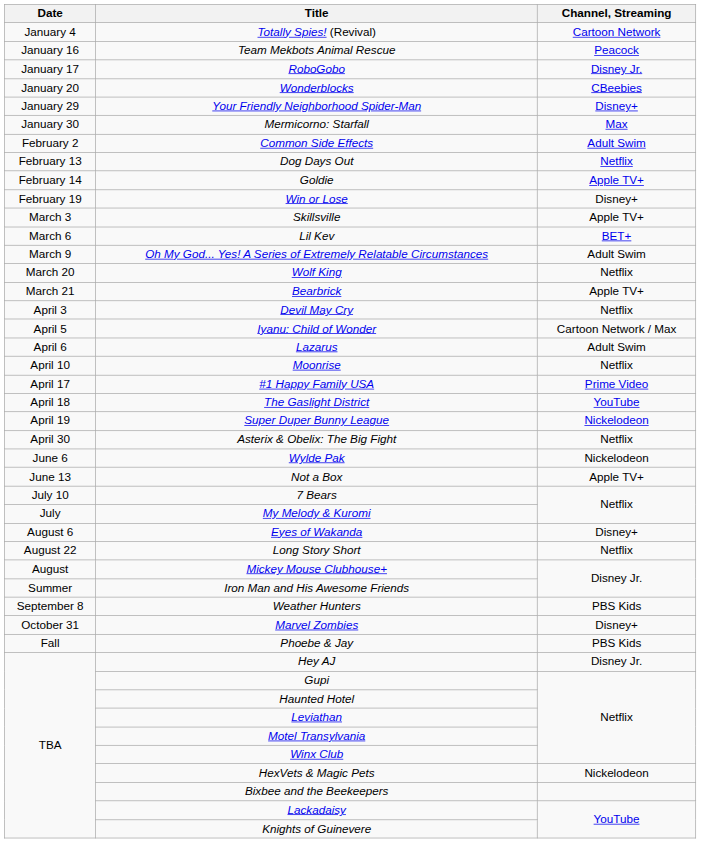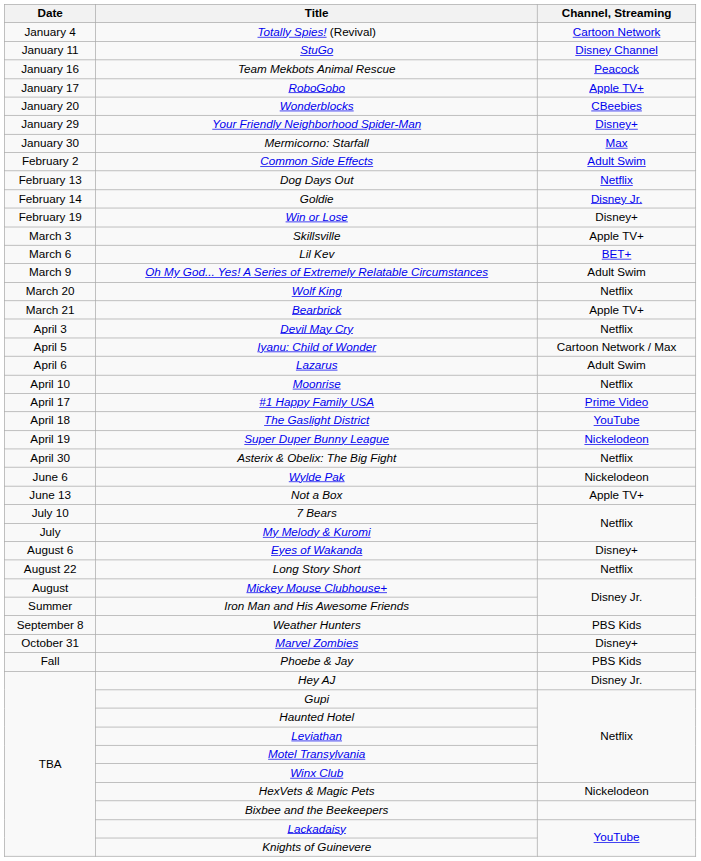 <table class="wikitable sortable" width="75%" border="1" cellpadding="3" style="border-collapse: collapse; text-align: center">
 <tr>
 <th scope="col">Date</th>
 <th scope="col">Title</th>
 <th scope="col">Channel, Streaming</th>
 </tr>
 <tr>
 <td>January 4</td>
 <td><em><a href='#'>Totally Spies!</a></em> (Revival)</td>
 <td><a href='#'>Cartoon Network</a></td>
 </tr>
 <tr>
+<td>January 11</td>
+<td><em><a href='#'>StuGo</a></em></td>
+<td><a href='#'>Disney Channel</a></td>
+</tr>
+<tr>
 <td>January 16</td>
 <td><em>Team Mekbots Animal Rescue</em></td>
 <td><a href='#'>Peacock</a></td>
 </tr>
 <tr>
 <td>January 17</td>
 <td><em><a href='#'>RoboGobo</a></em></td>
-<td><a href='#'>Disney Jr.</a></td>
+<td><a href='#'>Apple TV+</a></td>
 </tr>
 <tr>
 <td>January 20</td>
 <td><em><a href='#'>Wonderblocks</a></em></td>
 <td><a href='#'>CBeebies</a></td>
 </tr>
 <tr>
 <td>January 29</td>
 <td><em><a href='#'>Your Friendly Neighborhood Spider-Man</a></em></td>
 <td><a href='#'>Disney+</a></td>
 </tr>
 <tr>
 <td>January 30</td>
 <td><em>Mermicorno: Starfall</em></td>
 <td><a href='#'>Max</a></td>
 </tr>
 <tr>
 <td>February 2</td>
 <td><em><a href='#'>Common Side Effects</a></em></td>
 <td><a href='#'>Adult Swim</a></td>
 </tr>
 <tr>
 <td>February 13</td>
 <td><em>Dog Days Out</em></td>
 <td><a href='#'>Netflix</a></td>
 </tr>
 <tr>
 <td>February 14</td>
 <td><em>Goldie</em></td>
-<td><a href='#'>Apple TV+</a></td>
+<td><a href='#'>Disney Jr.</a></td>
 </tr>
 <tr>
 <td>February 19</td>
 <td><em><a href='#'>Win or Lose</a></em></td>
 <td>Disney+</td>
 </tr>
 <tr>
 <td>March 3</td>
 <td><em>Skillsville</em></td>
 <td>Apple TV+</td>
 </tr>
 <tr>
 <td>March 6</td>
 <td><em>Lil Kev</em></td>
 <td><a href='#'>BET+</a></td>
 </tr>
 <tr>
 <td>March 9</td>
 <td><em><a href='#'>Oh My God... Yes! A Series of Extremely Relatable Circumstances</a></em></td>
 <td>Adult Swim</td>
 </tr>
 <tr>
 <td>March 20</td>
 <td><em><a href='#'>Wolf King</a></em></td>
 <td>Netflix</td>
 </tr>
 <tr>
 <td>March 21</td>
 <td><em><a href='#'>Bearbrick</a></em></td>
 <td>Apple TV+</td>
 </tr>
 <tr>
 <td>April 3</td>
 <td><em><a href='#'>Devil May Cry</a></em></td>
 <td>Netflix</td>
 </tr>
 <tr>
 <td>April 5</td>
 <td><em><a href='#'>Iyanu: Child of Wonder</a></em></td>
 <td>Cartoon Network / Max</td>
 </tr>
 <tr>
 <td>April 6</td>
 <td><em><a href='#'>Lazarus</a></em></td>
 <td>Adult Swim</td>
 </tr>
 <tr>
 <td>April 10</td>
 <td><em><a href='#'>Moonrise</a></em></td>
 <td>Netflix</td>
 </tr>
 <tr>
 <td>April 17</td>
 <td><em><a href='#'>#1 Happy Family USA</a></em></td>
 <td><a href='#'>Prime Video</a></td>
 </tr>
 <tr>
 <td>April 18</td>
 <td><em><a href='#'>The Gaslight District</a></em></td>
 <td><a href='#'>YouTube</a></td>
 </tr>
 <tr>
 <td>April 19</td>
 <td><em><a href='#'>Super Duper Bunny League</a></em></td>
 <td><a href='#'>Nickelodeon</a></td>
 </tr>
 <tr>
 <td>April 30</td>
 <td><em>Asterix & Obelix: The Big Fight</em></td>
 <td>Netflix</td>
 </tr>
 <tr>
 <td>June 6</td>
 <td><em><a href='#'>Wylde Pak</a></em></td>
 <td>Nickelodeon</td>
 </tr>
 <tr>
 <td>June 13</td>
 <td><em>Not a Box</em></td>
 <td>Apple TV+</td>
 </tr>
 <tr>
 <td>July 10</td>
 <td><em>7 Bears</em></td>
 <td rowspan="2">Netflix</td>
 </tr>
 <tr>
 <td>July</td>
 <td><em><a href='#'>My Melody & Kuromi</a></em></td>
 </tr>
 <tr>
 <td>August 6</td>
 <td><em><a href='#'>Eyes of Wakanda</a></em></td>
 <td>Disney+</td>
 </tr>
 <tr>
 <td>August 22</td>
 <td><em>Long Story Short</em></td>
 <td>Netflix</td>
 </tr>
 <tr>
 <td>August</td>
 <td><em><a href='#'>Mickey Mouse Clubhouse+</a></em></td>
 <td rowspan="2">Disney Jr.</td>
 </tr>
 <tr>
 <td>Summer</td>
 <td><em>Iron Man and His Awesome Friends</em></td>
 </tr>
 <tr>
 <td>September 8</td>
 <td><em>Weather Hunters</em></td>
 <td>PBS Kids</td>
 </tr>
 <tr>
 <td>October 31</td>
 <td><em><a href='#'>Marvel Zombies</a></em></td>
 <td>Disney+</td>
 </tr>
 <tr>
 <td>Fall</td>
 <td><em>Phoebe & Jay</em></td>
 <td>PBS Kids</td>
 </tr>
 <tr>
 <td rowspan="12">TBA</td>
 <td><em>Hey AJ</em></td>
 <td>Disney Jr.</td>
 </tr>
 <tr>
 <td><em>Gupi</em></td>
 <td rowspan="5">Netflix</td>
 </tr>
 <tr>
 <td><em>Haunted Hotel</em></td>
 </tr>
 <tr>
 <td><em><a href='#'>Leviathan</a></em></td>
 </tr>
 <tr>
 <td><em><a href='#'>Motel Transylvania</a></em></td>
 </tr>
 <tr>
 <td><em><a href='#'>Winx Club</a></em></td>
 </tr>
 <tr>
 <td><em>HexVets & Magic Pets</em></td>
 <td>Nickelodeon</td>
 </tr>
 <tr>
 <td><em>Bixbee and the Beekeepers</em></td>
 <td></td>
 </tr>
 <tr>
 <td><em><a href='#'>Lackadaisy</a></em></td>
 <td rowspan="3"><a href='#'>YouTube</a></td>
 </tr>
 <tr>
 <td><em>Knights of Guinevere</em></td>
 </tr>
 </table>
